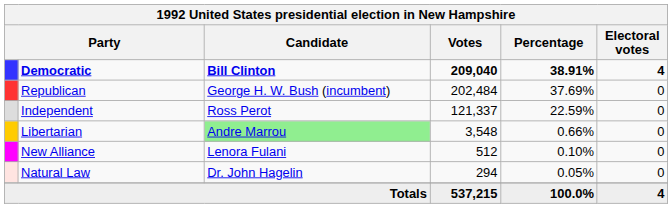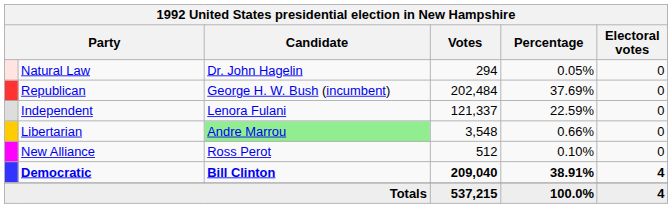 <table class="wikitable" style="font-size: 95%;">
 <tr>
 <th colspan="6">1992 United States presidential election in New Hampshire</th>
 </tr>
 <tr>
 <th colspan="2" style="width: 15em">Party</th>
 <th style="width: 17em">Candidate</th>
 <th style="width: 5em">Votes</th>
 <th style="width: 7em">Percentage</th>
 <th style="width: 5em">Electoral votes</th>
 </tr>
 <tr>
-<th style="background-color:#3333FF; width: 3px"></th>
-<td style="width: 130px"><strong><a href='#'>Democratic</a></strong></td>
-<td><strong><a href='#'>Bill Clinton</a></strong></td>
-<td align="right"><strong>209,040</strong></td>
-<td align="right"><strong>38.91%</strong></td>
-<td align="right"><strong>4</strong></td>
+<th style="background-color:#ffe4e1; width: 3px"></th>
+<td style="width: 130px"><a href='#'>Natural Law</a></td>
+<td><a href='#'>Dr. John Hagelin</a></td>
+<td align="right">294</td>
+<td align="right">0.05%</td>
+<td align="right">0</td>
 </tr>
 <tr>
 <th style="background-color:#FF3333; width: 3px"></th>
 <td style="width: 130px"><a href='#'>Republican</a></td>
 <td><a href='#'>George H. W. Bush</a> (<a href='#'>incumbent</a>)</td>
 <td align="right">202,484</td>
 <td align="right">37.69%</td>
 <td align="right">0</td>
 </tr>
 <tr>
 <th style="background-color:#DDDDDD; width: 3px"></th>
 <td style="width: 130px"><a href='#'>Independent</a></td>
-<td><a href='#'>Ross Perot</a></td>
+<td><a href='#'>Lenora Fulani</a></td>
 <td align="right">121,337</td>
 <td align="right">22.59%</td>
 <td align="right">0</td>
 </tr>
 <tr>
 <th style="background-color:#FFCC00; width: 3px"></th>
 <td style="width: 130px"><a href='#'>Libertarian</a></td>
 <td style="background: lightgreen;"><a href='#'>Andre Marrou</a></td>
 <td align="right">3,548</td>
 <td align="right">0.66%</td>
 <td align="right">0</td>
 </tr>
 <tr>
 <th style="background-color:#FF00FF; width: 3px"></th>
 <td style="width: 130px"><a href='#'>New Alliance</a></td>
-<td><a href='#'>Lenora Fulani</a></td>
+<td><a href='#'>Ross Perot</a></td>
 <td align="right">512</td>
 <td align="right">0.10%</td>
 <td align="right">0</td>
 </tr>
 <tr>
-<th style="background-color:#ffe4e1; width: 3px"></th>
-<td style="width: 130px"><a href='#'>Natural Law</a></td>
-<td><a href='#'>Dr. John Hagelin</a></td>
-<td align="right">294</td>
-<td align="right">0.05%</td>
-<td align="right">0</td>
+<th style="background-color:#3333FF; width: 3px"></th>
+<td style="width: 130px"><strong><a href='#'>Democratic</a></strong></td>
+<td><strong><a href='#'>Bill Clinton</a></strong></td>
+<td align="right"><strong>209,040</strong></td>
+<td align="right"><strong>38.91%</strong></td>
+<td align="right"><strong>4</strong></td>
 </tr>
 <tr>
 </tr>
 <tr bgcolor="#EEEEEE">
 <td colspan="3" align="right"><strong>Totals</strong></td>
 <td align="right"><strong>537,215</strong></td>
 <td align="right"><strong>100.0%</strong></td>
 <td align="right"><strong>4</strong></td>
 </tr>
 </table>
